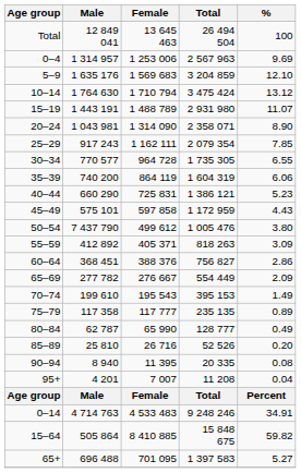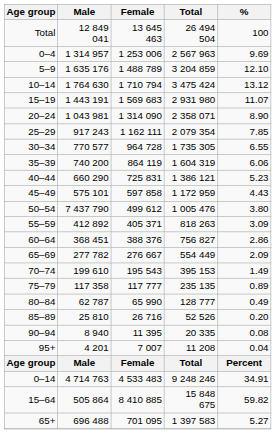 <table class="wikitable">
 <tr>
 <th width="80">Age group</th>
 <th width="80">Male</th>
 <th width="80">Female</th>
 <th width="80">Total</th>
 <th width="80">%</th>
 </tr>
 <tr>
 <td align="right">Total</td>
 <td align="right">12 849 041</td>
 <td align="right">13 645 463</td>
 <td align="right">26 494 504</td>
 <td align="right">100</td>
 </tr>
 <tr>
 <td align="right">0–4</td>
 <td align="right">1 314 957</td>
 <td align="right">1 253 006</td>
 <td align="right">2 567 963</td>
 <td align="right">9.69</td>
 </tr>
 <tr>
 <td align="right">5–9</td>
 <td align="right">1 635 176</td>
-<td align="right">1 569 683</td>
+<td align="right">1 488 789</td>
 <td align="right">3 204 859</td>
 <td align="right">12.10</td>
 </tr>
 <tr>
 <td align="right">10–14</td>
 <td align="right">1 764 630</td>
 <td align="right">1 710 794</td>
 <td align="right">3 475 424</td>
 <td align="right">13.12</td>
 </tr>
 <tr>
 <td align="right">15–19</td>
 <td align="right">1 443 191</td>
-<td align="right">1 488 789</td>
+<td align="right">1 569 683</td>
 <td align="right">2 931 980</td>
 <td align="right">11.07</td>
 </tr>
 <tr>
 <td align="right">20–24</td>
 <td align="right">1 043 981</td>
 <td align="right">1 314 090</td>
 <td align="right">2 358 071</td>
 <td align="right">8.90</td>
 </tr>
 <tr>
 <td align="right">25–29</td>
 <td align="right">917 243</td>
 <td align="right">1 162 111</td>
 <td align="right">2 079 354</td>
 <td align="right">7.85</td>
 </tr>
 <tr>
 <td align="right">30–34</td>
 <td align="right">770 577</td>
 <td align="right">964 728</td>
 <td align="right">1 735 305</td>
 <td align="right">6.55</td>
 </tr>
 <tr>
 <td align="right">35–39</td>
 <td align="right">740 200</td>
 <td align="right">864 119</td>
 <td align="right">1 604 319</td>
 <td align="right">6.06</td>
 </tr>
 <tr>
 <td align="right">40–44</td>
 <td align="right">660 290</td>
 <td align="right">725 831</td>
 <td align="right">1 386 121</td>
 <td align="right">5.23</td>
 </tr>
 <tr>
 <td align="right">45–49</td>
 <td align="right">575 101</td>
 <td align="right">597 858</td>
 <td align="right">1 172 959</td>
 <td align="right">4.43</td>
 </tr>
 <tr>
 <td align="right">50–54</td>
 <td align="right">7 437 790</td>
 <td align="right">499 612</td>
 <td align="right">1 005 476</td>
 <td align="right">3.80</td>
 </tr>
 <tr>
 <td align="right">55–59</td>
 <td align="right">412 892</td>
 <td align="right">405 371</td>
 <td align="right">818 263</td>
 <td align="right">3.09</td>
 </tr>
 <tr>
 <td align="right">60–64</td>
 <td align="right">368 451</td>
 <td align="right">388 376</td>
 <td align="right">756 827</td>
 <td align="right">2.86</td>
 </tr>
 <tr>
 <td align="right">65–69</td>
 <td align="right">277 782</td>
 <td align="right">276 667</td>
 <td align="right">554 449</td>
 <td align="right">2.09</td>
 </tr>
 <tr>
 <td align="right">70–74</td>
 <td align="right">199 610</td>
 <td align="right">195 543</td>
 <td align="right">395 153</td>
 <td align="right">1.49</td>
 </tr>
 <tr>
 <td align="right">75–79</td>
 <td align="right">117 358</td>
 <td align="right">117 777</td>
 <td align="right">235 135</td>
 <td align="right">0.89</td>
 </tr>
 <tr>
 <td align="right">80–84</td>
 <td align="right">62 787</td>
 <td align="right">65 990</td>
 <td align="right">128 777</td>
 <td align="right">0.49</td>
 </tr>
 <tr>
 <td align="right">85–89</td>
 <td align="right">25 810</td>
 <td align="right">26 716</td>
 <td align="right">52 526</td>
 <td align="right">0.20</td>
 </tr>
 <tr>
 <td align="right">90–94</td>
 <td align="right">8 940</td>
 <td align="right">11 395</td>
 <td align="right">20 335</td>
 <td align="right">0.08</td>
 </tr>
 <tr>
 <td align="right">95+</td>
 <td align="right">4 201</td>
 <td align="right">7 007</td>
 <td align="right">11 208</td>
 <td align="right">0.04</td>
 </tr>
 <tr>
 <th width="50">Age group</th>
 <th width="80">Male</th>
 <th width="80">Female</th>
 <th width="80">Total</th>
 <th width="50">Percent</th>
 </tr>
 <tr>
 <td align="right">0–14</td>
 <td align="right">4 714 763</td>
 <td align="right">4 533 483</td>
 <td align="right">9 248 246</td>
 <td align="right">34.91</td>
 </tr>
 <tr>
 <td align="right">15–64</td>
 <td align="right">505 864</td>
 <td align="right">8 410 885</td>
 <td align="right">15 848 675</td>
 <td align="right">59.82</td>
 </tr>
 <tr>
 <td align="right">65+</td>
 <td align="right">696 488</td>
 <td align="right">701 095</td>
 <td align="right">1 397 583</td>
 <td align="right">5.27</td>
 </tr>
 <tr>
 </tr>
 </table>
